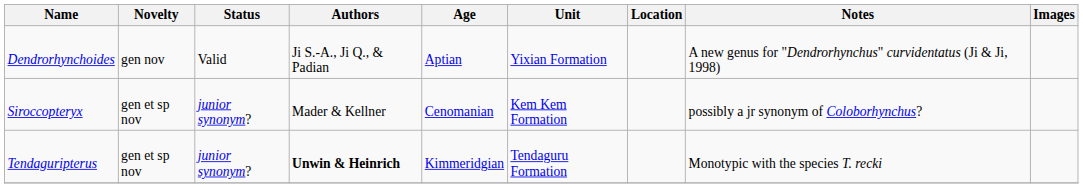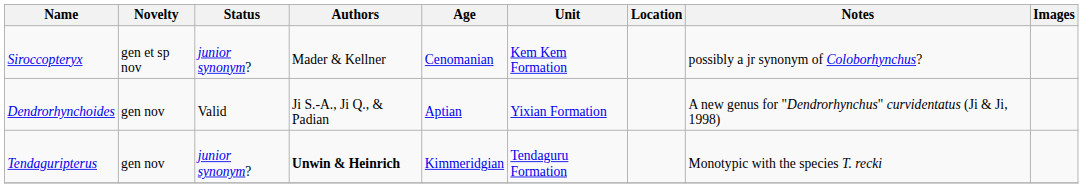 <table class="wikitable sortable" align="center" width="100%">
 <tr>
 <th>Name</th>
 <th>Novelty</th>
 <th>Status</th>
 <th>Authors</th>
 <th>Age</th>
 <th>Unit</th>
 <th>Location</th>
 <th>Notes</th>
 <th>Images</th>
 </tr>
 <tr>
+<td><br><em><a href='#'>Siroccopteryx</a></em></td>
+<td><br>gen et sp nov</td>
+<td><br><em><a href='#'>junior synonym</a></em>?</td>
+<td><br>Mader & Kellner</td>
+<td><br><a href='#'>Cenomanian</a></td>
+<td><br><a href='#'>Kem Kem Formation</a></td>
+<td><br></td>
+<td><br>possibly a jr synonym of <em><a href='#'>Coloborhynchus</a></em>?</td>
+<td></td>
+</tr>
+<tr>
 <td><br><em><a href='#'>Dendrorhynchoides</a></em></td>
 <td><br>gen nov</td>
 <td><br>Valid</td>
 <td><br>Ji S.-A., Ji Q., & Padian</td>
 <td><br><a href='#'>Aptian</a></td>
 <td><br><a href='#'>Yixian Formation</a></td>
 <td><br></td>
 <td><br>A new genus for "<em>Dendrorhynchus</em>" <em>curvidentatus</em> (Ji & Ji, 1998)</td>
 <td></td>
 </tr>
 <tr>
-<td><br><em><a href='#'>Siroccopteryx</a></em></td>
-<td><br>gen et sp nov</td>
-<td><br><em><a href='#'>junior synonym</a></em>?</td>
-<td><br>Mader & Kellner</td>
-<td><br><a href='#'>Cenomanian</a></td>
-<td><br><a href='#'>Kem Kem Formation</a></td>
-<td><br></td>
-<td><br>possibly a jr synonym of <em><a href='#'>Coloborhynchus</a></em>?</td>
-<td></td>
-</tr>
-<tr>
 <td><br><em><a href='#'>Tendaguripterus</a></em></td>
-<td><br>gen et sp nov</td>
+<td><br>gen nov</td>
 <td><br><em><a href='#'>junior synonym</a></em>?</td>
 <td><strong><br>Unwin & Heinrich</strong></td>
 <td><br><a href='#'>Kimmeridgian</a></td>
 <td><br><a href='#'>Tendaguru Formation</a></td>
 <td><br></td>
 <td><br>Monotypic with the species <em>T. recki</em></td>
 <td></td>
 </tr>
 <tr>
 </tr>
 </table>
